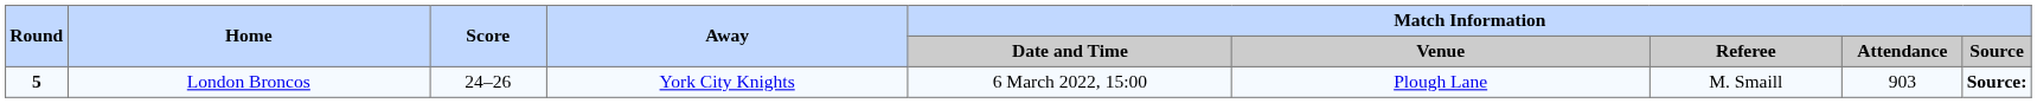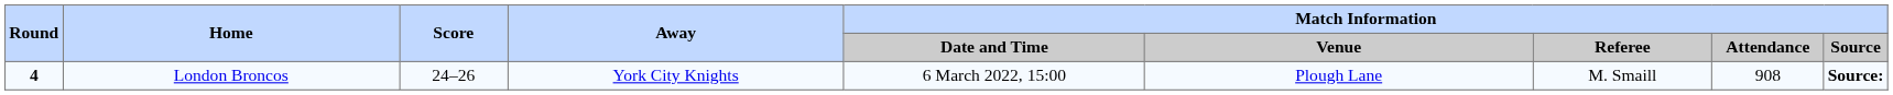 <table border=1 style="border-collapse:collapse; font-size:90%; text-align:center;" cellpadding=3 cellspacing=0 width=100%>
 <tr style="background:#c1d8ff;">
 <th scope="col" rowspan=2 width=1%>Round</th>
 <th scope="col" rowspan=2 width=19%>Home</th>
 <th scope="col" rowspan=2 width=6%>Score</th>
 <th scope="col" rowspan=2 width=19%>Away</th>
 <th colspan=5>Match Information</th>
 </tr>
 <tr style="background:#cccccc;">
 <th scope="col" width=17%>Date and Time</th>
 <th scope="col" width=22%>Venue</th>
 <th scope="col" width=10%>Referee</th>
 <th scope="col" width=7%>Attendance</th>
 <th scope="col" width=7%>Source</th>
 </tr>
 <tr style="background:#f5faff;">
-<td><strong>5</strong></td>
+<td><strong>4</strong></td>
 <td> <a href='#'>London Broncos</a></td>
 <td>24–26</td>
 <td> <a href='#'>York City Knights</a></td>
 <td>6 March 2022, 15:00</td>
 <td><a href='#'>Plough Lane</a></td>
 <td>M. Smaill</td>
-<td>903</td>
+<td>908</td>
 <td><strong>Source:</strong></td>
 </tr>
 </table>
